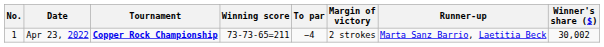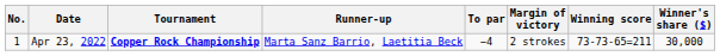 <table class="wikitable" style="font-size:95%;">
 <tr>
 <th>No.</th>
 <th>Date</th>
 <th>Tournament</th>
-<th>Winning score</th>
+<th>Runner-up</th>
 <th>To par</th>
 <th>Margin of<br>victory</th>
-<th>Runner-up</th>
+<th>Winning score</th>
 <th>Winner's<br>share (<a href='#'>$</a>)</th>
 </tr>
 <tr>
 <td align=center>1</td>
 <td align=right>Apr 23, <a href='#'>2022</a></td>
 <td><strong><a href='#'>Copper Rock Championship</a></strong></td>
-<td align=right>73-73-65=211</td>
+<td> <a href='#'>Marta Sanz Barrio</a>,  <a href='#'>Laetitia Beck</a></td>
 <td align=center>−4</td>
 <td>2 strokes</td>
-<td> <a href='#'>Marta Sanz Barrio</a>,  <a href='#'>Laetitia Beck</a></td>
-<td align=center>30,002</td>
+<td align=right>73-73-65=211</td>
+<td align=center>30,000</td>
 </tr>
 </table>
